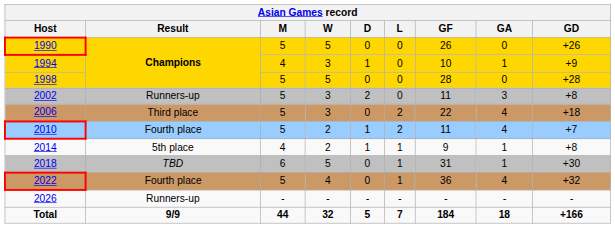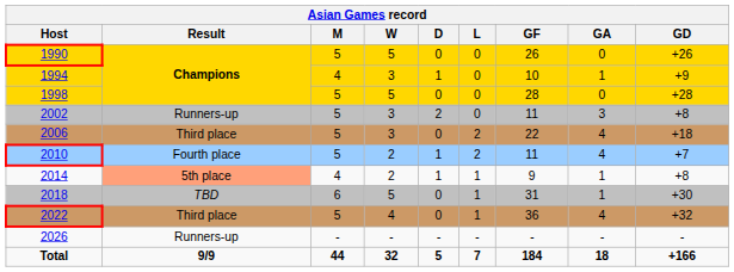 <table class="wikitable" style="text-align: center; width:75%;">
 <tr>
 <th colspan=9><a href='#'>Asian Games</a> record</th>
 </tr>
 <tr>
 <th>Host</th>
 <th>Result</th>
 <th>M</th>
 <th>W</th>
 <th>D</th>
 <th>L</th>
 <th>GF</th>
 <th>GA</th>
 <th>GD</th>
 </tr>
 <tr bgcolor=gold>
 <td style="border: 3px solid red"> <a href='#'>1990</a></td>
 <td rowspan=3><strong>Champions</strong></td>
 <td>5</td>
 <td>5</td>
 <td>0</td>
 <td>0</td>
 <td>26</td>
 <td>0</td>
 <td>+26</td>
 </tr>
 <tr bgcolor=gold>
 <td> <a href='#'>1994</a></td>
 <td>4</td>
 <td>3</td>
 <td>1</td>
 <td>0</td>
 <td>10</td>
 <td>1</td>
 <td>+9</td>
 </tr>
 <tr bgcolor=gold>
 <td> <a href='#'>1998</a></td>
 <td>5</td>
 <td>5</td>
 <td>0</td>
 <td>0</td>
 <td>28</td>
 <td>0</td>
 <td>+28</td>
 </tr>
 <tr bgcolor=silver>
 <td> <a href='#'>2002</a></td>
 <td>Runners-up</td>
 <td>5</td>
 <td>3</td>
 <td>2</td>
 <td>0</td>
 <td>11</td>
 <td>3</td>
 <td>+8</td>
 </tr>
 <tr bgcolor="#cc9966">
 <td> <a href='#'>2006</a></td>
 <td>Third place</td>
 <td>5</td>
 <td>3</td>
 <td>0</td>
 <td>2</td>
 <td>22</td>
 <td>4</td>
 <td>+18</td>
 </tr>
 <tr style="background:#9acdff;">
 <td style="border: 3px solid red"> <a href='#'>2010</a></td>
 <td>Fourth place</td>
 <td>5</td>
 <td>2</td>
 <td>1</td>
 <td>2</td>
 <td>11</td>
 <td>4</td>
 <td>+7</td>
 </tr>
 <tr>
 <td> <a href='#'>2014</a></td>
-<td>5th place</td>
+<td style="background: lightsalmon;">5th place</td>
 <td>4</td>
 <td>2</td>
 <td>1</td>
 <td>1</td>
 <td>9</td>
 <td>1</td>
 <td>+8</td>
 </tr>
 <tr bgcolor=silver>
 <td> <a href='#'>2018</a></td>
 <td><em>TBD</em></td>
 <td>6</td>
 <td>5</td>
 <td>0</td>
 <td>1</td>
 <td>31</td>
 <td>1</td>
 <td>+30</td>
 </tr>
 <tr bgcolor="#cc9966">
 <td style="border: 3px solid red"> <a href='#'>2022</a></td>
-<td>Fourth place</td>
+<td>Third place</td>
 <td>5</td>
 <td>4</td>
 <td>0</td>
 <td>1</td>
 <td>36</td>
 <td>4</td>
 <td>+32</td>
 </tr>
 <tr>
 <td> <a href='#'>2026</a></td>
 <td>Runners-up</td>
 <td><em>-</em></td>
 <td><em>-</em></td>
 <td><em>-</em></td>
 <td><em>-</em></td>
 <td><em>-</em></td>
 <td><em>-</em></td>
 <td><em>-</em></td>
 </tr>
 <tr>
 <td><strong>Total</strong></td>
 <td><strong>9/9</strong></td>
 <td><strong>44</strong></td>
 <td><strong>32</strong></td>
 <td><strong>5</strong></td>
 <td><strong>7</strong></td>
 <td><strong>184</strong></td>
 <td><strong>18</strong></td>
 <td><strong>+166</strong></td>
 </tr>
 </table>
